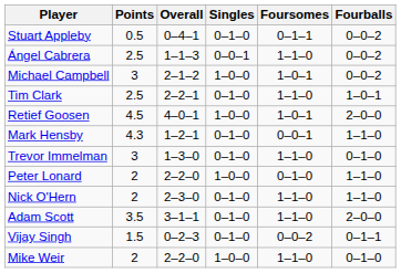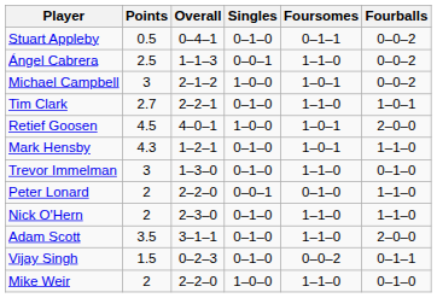 <table class="wikitable sortable" style="text-align:center">
 <tr>
 <th>Player</th>
 <th>Points</th>
 <th>Overall</th>
 <th>Singles</th>
 <th>Foursomes</th>
 <th>Fourballs</th>
 </tr>
 <tr>
 <td align=left><a href='#'>Stuart Appleby</a></td>
 <td>0.5</td>
 <td>0–4–1</td>
 <td>0–1–0</td>
 <td>0–1–1</td>
 <td>0–0–2</td>
 </tr>
 <tr>
 <td align=left><a href='#'>Ángel Cabrera</a></td>
 <td>2.5</td>
 <td>1–1–3</td>
 <td>0–0–1</td>
 <td>1–1–0</td>
 <td>0–0–2</td>
 </tr>
 <tr>
 <td align=left><a href='#'>Michael Campbell</a></td>
 <td>3</td>
 <td>2–1–2</td>
 <td>1–0–0</td>
 <td>1–0–1</td>
 <td>0–0–2</td>
 </tr>
 <tr>
 <td align=left><a href='#'>Tim Clark</a></td>
-<td>2.5</td>
+<td>2.7</td>
 <td>2–2–1</td>
 <td>0–1–0</td>
 <td>1–1–0</td>
 <td>1–0–1</td>
 </tr>
 <tr>
 <td align=left><a href='#'>Retief Goosen</a></td>
 <td>4.5</td>
 <td>4–0–1</td>
 <td>1–0–0</td>
 <td>1–0–1</td>
 <td>2–0–0</td>
 </tr>
 <tr>
 <td align=left><a href='#'>Mark Hensby</a></td>
 <td>4.3</td>
 <td>1–2–1</td>
 <td>0–1–0</td>
-<td>0–0–1</td>
+<td>1–0–1</td>
 <td>1–1–0</td>
 </tr>
 <tr>
 <td align=left><a href='#'>Trevor Immelman</a></td>
 <td>3</td>
 <td>1–3–0</td>
 <td>0–1–0</td>
 <td>1–1–0</td>
 <td>0–1–0</td>
 </tr>
 <tr>
 <td align=left><a href='#'>Peter Lonard</a></td>
 <td>2</td>
 <td>2–2–0</td>
-<td>1–0–0</td>
+<td>0–0–1</td>
 <td>0–1–0</td>
 <td>1–1–0</td>
 </tr>
 <tr>
 <td align=left><a href='#'>Nick O'Hern</a></td>
 <td>2</td>
 <td>2–3–0</td>
 <td>0–1–0</td>
 <td>1–1–0</td>
 <td>1–1–0</td>
 </tr>
 <tr>
 <td align=left><a href='#'>Adam Scott</a></td>
 <td>3.5</td>
 <td>3–1–1</td>
 <td>0–1–0</td>
 <td>1–1–0</td>
 <td>2–0–0</td>
 </tr>
 <tr>
 <td align=left><a href='#'>Vijay Singh</a></td>
 <td>1.5</td>
 <td>0–2–3</td>
 <td>0–1–0</td>
 <td>0–0–2</td>
 <td>0–1–1</td>
 </tr>
 <tr>
 <td align=left><a href='#'>Mike Weir</a></td>
 <td>2</td>
 <td>2–2–0</td>
 <td>1–0–0</td>
 <td>1–1–0</td>
 <td>0–1–0</td>
 </tr>
 </table>
